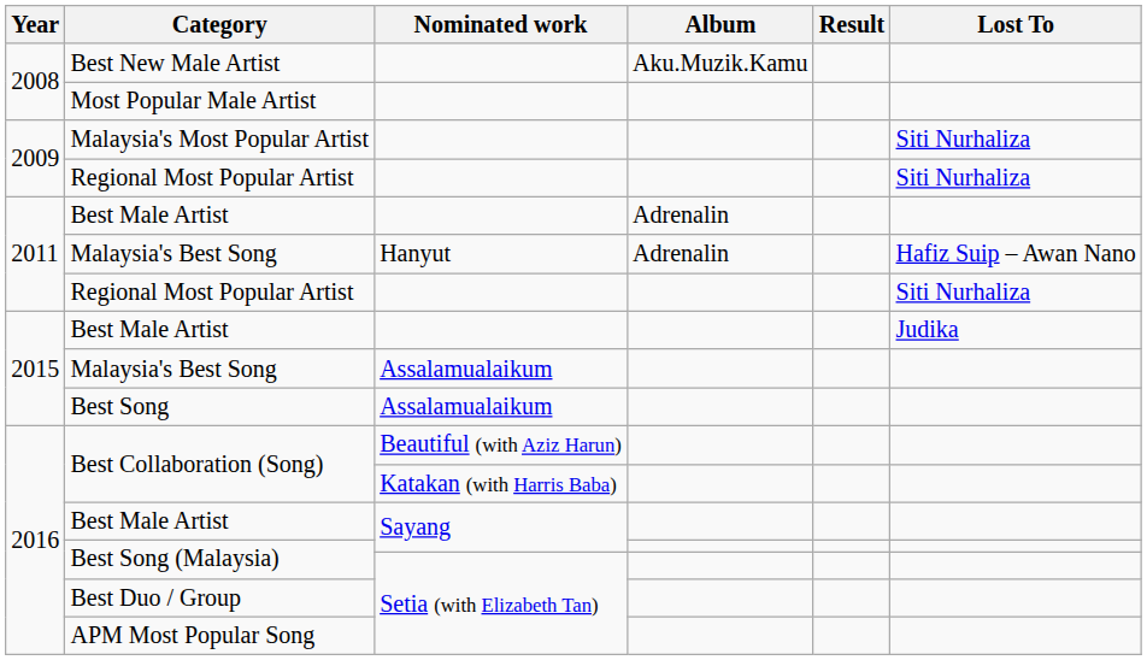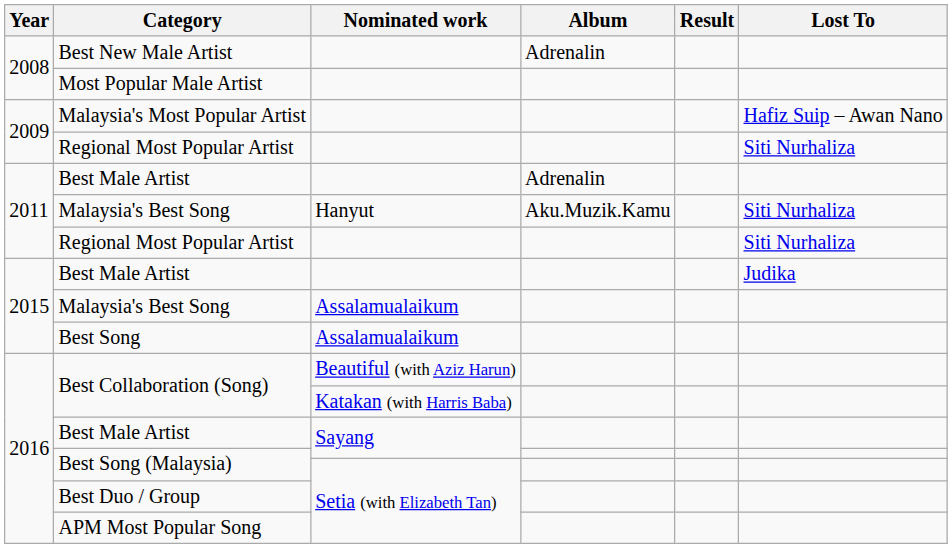 <table class="wikitable">
 <tr align="center">
 <th>Year</th>
 <th>Category</th>
 <th>Nominated work</th>
 <th>Album</th>
 <th>Result</th>
 <th>Lost To</th>
 </tr>
 <tr>
 <td rowspan=2>2008</td>
 <td>Best New Male Artist</td>
 <td></td>
-<td>Aku.Muzik.Kamu</td>
+<td>Adrenalin</td>
 <td></td>
 <td></td>
 </tr>
 <tr>
 <td>Most Popular Male Artist</td>
 <td></td>
 <td></td>
 <td></td>
 <td></td>
 </tr>
 <tr>
 <td rowspan=2>2009</td>
 <td>Malaysia's Most Popular Artist</td>
 <td></td>
 <td></td>
 <td></td>
-<td><a href='#'>Siti Nurhaliza</a></td>
+<td><a href='#'>Hafiz Suip</a> – Awan Nano</td>
 </tr>
 <tr>
 <td>Regional Most Popular Artist</td>
 <td></td>
 <td></td>
 <td></td>
 <td><a href='#'>Siti Nurhaliza</a></td>
 </tr>
 <tr>
 <td rowspan=3>2011</td>
 <td>Best Male Artist</td>
 <td></td>
 <td>Adrenalin</td>
 <td></td>
 <td></td>
 </tr>
 <tr>
 <td>Malaysia's Best Song</td>
 <td>Hanyut</td>
-<td>Adrenalin</td>
+<td>Aku.Muzik.Kamu</td>
 <td></td>
-<td><a href='#'>Hafiz Suip</a> – Awan Nano</td>
+<td><a href='#'>Siti Nurhaliza</a></td>
 </tr>
 <tr>
 <td>Regional Most Popular Artist</td>
 <td></td>
 <td></td>
 <td></td>
 <td><a href='#'>Siti Nurhaliza</a></td>
 </tr>
 <tr>
 <td rowspan=3>2015</td>
 <td>Best Male Artist</td>
 <td></td>
 <td></td>
 <td></td>
 <td><a href='#'>Judika</a></td>
 </tr>
 <tr>
 <td>Malaysia's Best Song</td>
 <td><a href='#'>Assalamualaikum</a></td>
 <td></td>
 <td></td>
 <td></td>
 </tr>
 <tr>
 <td>Best Song</td>
 <td><a href='#'>Assalamualaikum</a></td>
 <td></td>
 <td></td>
 <td></td>
 </tr>
 <tr>
 <td rowspan=7>2016</td>
 <td rowspan=2>Best Collaboration (Song)</td>
 <td><a href='#'>Beautiful</a> <small>(with <a href='#'>Aziz Harun</a>)</small></td>
 <td></td>
 <td></td>
 <td></td>
 </tr>
 <tr>
 <td><a href='#'>Katakan</a> <small>(with <a href='#'>Harris Baba</a>)</small></td>
 <td></td>
 <td></td>
 <td></td>
 </tr>
 <tr>
 <td>Best Male Artist</td>
 <td rowspan=2><a href='#'>Sayang</a></td>
 <td></td>
 <td></td>
 <td></td>
 </tr>
 <tr>
 <td rowspan=2>Best Song (Malaysia)</td>
 <td></td>
 <td></td>
 <td></td>
 </tr>
 <tr>
 <td rowspan=3><a href='#'>Setia</a> <small>(with <a href='#'>Elizabeth Tan</a>)</small></td>
 <td></td>
 <td></td>
 <td></td>
 </tr>
 <tr>
 <td>Best Duo / Group</td>
 <td></td>
 <td></td>
 <td></td>
 </tr>
 <tr>
 <td>APM Most Popular Song</td>
 <td></td>
 <td></td>
 <td></td>
 </tr>
 </table>
